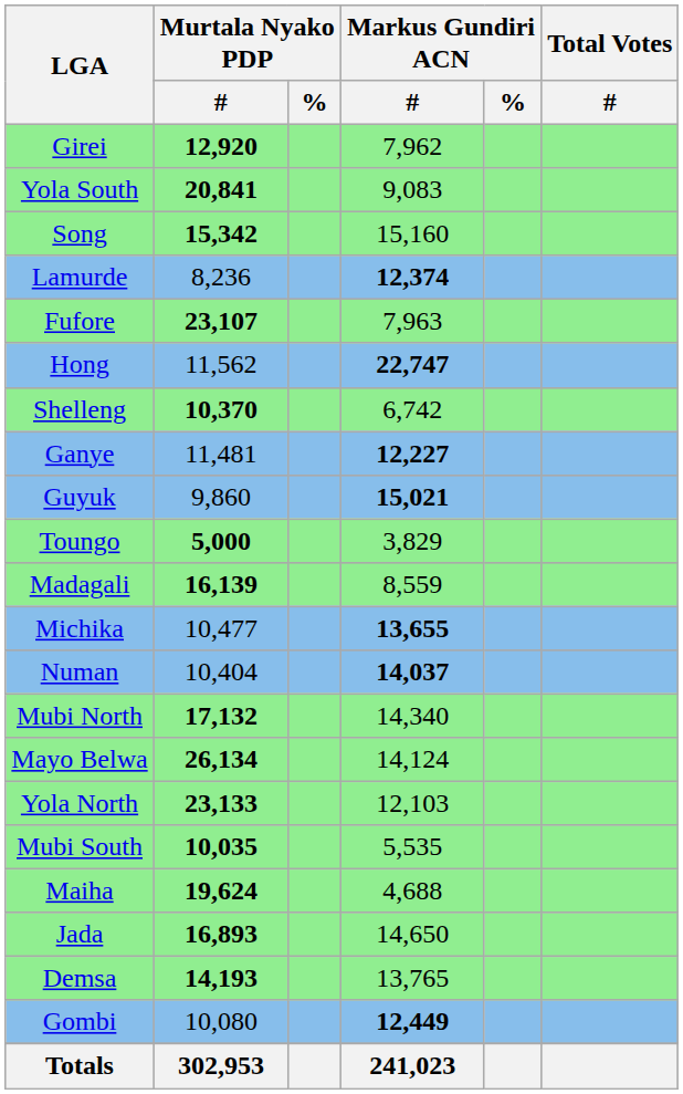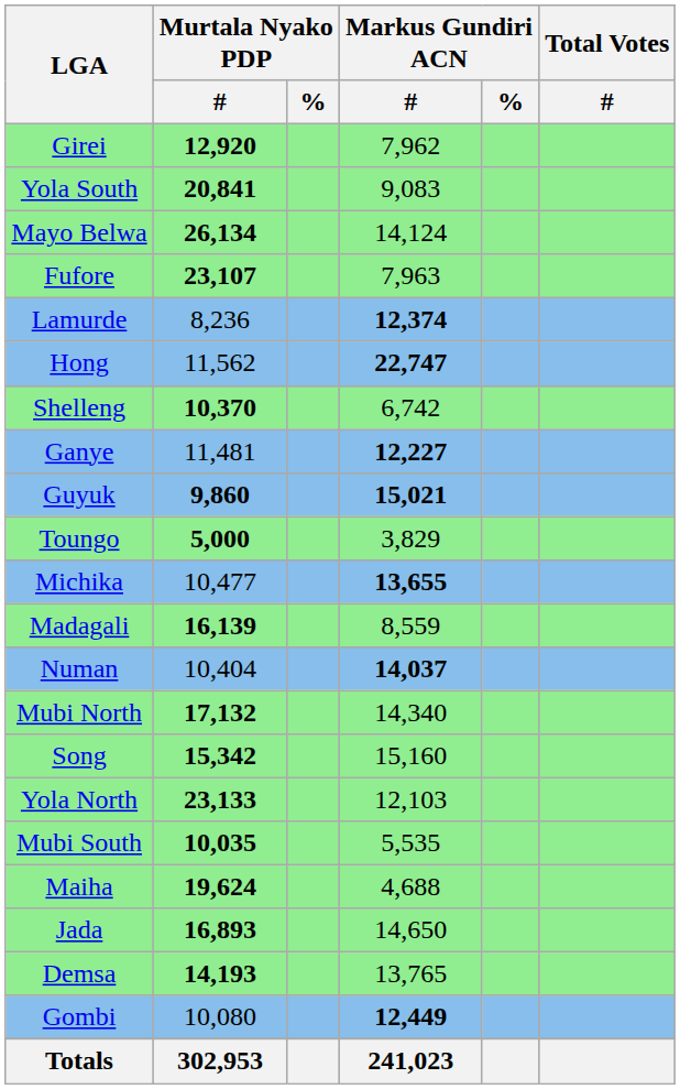 <table class="wikitable sortable" style=" font-size: 95%">
 <tr>
 <th rowspan="2">LGA</th>
 <th colspan="2">Murtala Nyako<br>PDP</th>
 <th colspan="2">Markus Gundiri<br>ACN</th>
 <th>Total Votes</th>
 </tr>
 <tr>
 <th>#</th>
 <th>%</th>
 <th>#</th>
 <th>%</th>
 <th>#</th>
 </tr>
 <tr>
 <td bgcolor=#90EE90 align="center"><a href='#'>Girei</a></td>
 <td bgcolor=#90EE90 align="center"><strong>12,920</strong></td>
 <td bgcolor=#90EE90 align="center"></td>
 <td bgcolor=#90EE90 align="center">7,962</td>
 <td bgcolor=#90EE90 align="center"></td>
 <td bgcolor=#90EE90 align="center"></td>
 </tr>
 <tr>
 <td bgcolor=#90EE90 align="center"><a href='#'>Yola South</a></td>
 <td bgcolor=#90EE90 align="center"><strong>20,841</strong></td>
 <td bgcolor=#90EE90 align="center"></td>
 <td bgcolor=#90EE90 align="center">9,083</td>
 <td bgcolor=#90EE90 align="center"></td>
 <td bgcolor=#90EE90 align="center"></td>
 </tr>
 <tr>
-<td bgcolor=#90EE90 align="center"><a href='#'>Song</a></td>
-<td bgcolor=#90EE90 align="center"><strong>15,342</strong></td>
+<td bgcolor=#90EE90 align="center"><a href='#'>Mayo Belwa</a></td>
+<td bgcolor=#90EE90 align="center"><strong>26,134</strong></td>
 <td bgcolor=#90EE90 align="center"></td>
-<td bgcolor=#90EE90 align="center">15,160</td>
+<td bgcolor=#90EE90 align="center">14,124</td>
+<td bgcolor=#90EE90 align="center"></td>
+<td bgcolor=#90EE90 align="center"></td>
+</tr>
+<tr>
+<td bgcolor=#90EE90 align="center"><a href='#'>Fufore</a></td>
+<td bgcolor=#90EE90 align="center"><strong>23,107</strong></td>
+<td bgcolor=#90EE90 align="center"></td>
+<td bgcolor=#90EE90 align="center">7,963</td>
 <td bgcolor=#90EE90 align="center"></td>
 <td bgcolor=#90EE90 align="center"></td>
 </tr>
 <tr>
 <td bgcolor=#87BEEB align="center"><a href='#'>Lamurde</a></td>
 <td bgcolor=#87BEEB align="center">8,236</td>
 <td bgcolor=#87BEEB align="center"></td>
 <td bgcolor=#87BEEB align="center"><strong>12,374</strong></td>
 <td bgcolor=#87BEEB align="center"></td>
 <td bgcolor=#87BEEB align="center"></td>
-</tr>
-<tr>
-<td bgcolor=#90EE90 align="center"><a href='#'>Fufore</a></td>
-<td bgcolor=#90EE90 align="center"><strong>23,107</strong></td>
-<td bgcolor=#90EE90 align="center"></td>
-<td bgcolor=#90EE90 align="center">7,963</td>
-<td bgcolor=#90EE90 align="center"></td>
-<td bgcolor=#90EE90 align="center"></td>
 </tr>
 <tr>
 <td bgcolor=#87BEEB align="center"><a href='#'>Hong</a></td>
 <td bgcolor=#87BEEB align="center">11,562</td>
 <td bgcolor=#87BEEB align="center"></td>
 <td bgcolor=#87BEEB align="center"><strong>22,747</strong></td>
 <td bgcolor=#87BEEB align="center"></td>
 <td bgcolor=#87BEEB align="center"></td>
 </tr>
 <tr>
 <td bgcolor=#90EE90 align="center"><a href='#'>Shelleng</a></td>
 <td bgcolor=#90EE90 align="center"><strong>10,370</strong></td>
 <td bgcolor=#90EE90 align="center"></td>
 <td bgcolor=#90EE90 align="center">6,742</td>
 <td bgcolor=#90EE90 align="center"></td>
 <td bgcolor=#90EE90 align="center"></td>
 </tr>
 <tr>
 <td bgcolor=#87BEEB align="center"><a href='#'>Ganye</a></td>
 <td bgcolor=#87BEEB align="center">11,481</td>
 <td bgcolor=#87BEEB align="center"></td>
 <td bgcolor=#87BEEB align="center"><strong>12,227</strong></td>
 <td bgcolor=#87BEEB align="center"></td>
 <td bgcolor=#87BEEB align="center"></td>
 </tr>
 <tr>
 <td bgcolor=#87BEEB align="center"><a href='#'>Guyuk</a></td>
-<td bgcolor=#87BEEB align="center">9,860</td>
+<td bgcolor=#87BEEB align="center"><strong>9,860</strong></td>
 <td bgcolor=#87BEEB align="center"></td>
 <td bgcolor=#87BEEB align="center"><strong>15,021</strong></td>
 <td bgcolor=#87BEEB align="center"></td>
 <td bgcolor=#87BEEB align="center"></td>
 </tr>
 <tr>
 <td bgcolor=#90EE90 align="center"><a href='#'>Toungo</a></td>
 <td bgcolor=#90EE90 align="center"><strong>5,000</strong></td>
 <td bgcolor=#90EE90 align="center"></td>
 <td bgcolor=#90EE90 align="center">3,829</td>
 <td bgcolor=#90EE90 align="center"></td>
 <td bgcolor=#90EE90 align="center"></td>
 </tr>
 <tr>
+<td bgcolor=#87BEEB align="center"><a href='#'>Michika</a></td>
+<td bgcolor=#87BEEB align="center">10,477</td>
+<td bgcolor=#87BEEB align="center"></td>
+<td bgcolor=#87BEEB align="center"><strong>13,655</strong></td>
+<td bgcolor=#87BEEB align="center"></td>
+<td bgcolor=#87BEEB align="center"></td>
+</tr>
+<tr>
 <td bgcolor=#90EE90 align="center"><a href='#'>Madagali</a></td>
 <td bgcolor=#90EE90 align="center"><strong>16,139</strong></td>
 <td bgcolor=#90EE90 align="center"></td>
 <td bgcolor=#90EE90 align="center">8,559</td>
 <td bgcolor=#90EE90 align="center"></td>
 <td bgcolor=#90EE90 align="center"></td>
-</tr>
-<tr>
-<td bgcolor=#87BEEB align="center"><a href='#'>Michika</a></td>
-<td bgcolor=#87BEEB align="center">10,477</td>
-<td bgcolor=#87BEEB align="center"></td>
-<td bgcolor=#87BEEB align="center"><strong>13,655</strong></td>
-<td bgcolor=#87BEEB align="center"></td>
-<td bgcolor=#87BEEB align="center"></td>
 </tr>
 <tr>
 <td bgcolor=#87BEEB align="center"><a href='#'>Numan</a></td>
 <td bgcolor=#87BEEB align="center">10,404</td>
 <td bgcolor=#87BEEB align="center"></td>
 <td bgcolor=#87BEEB align="center"><strong>14,037</strong></td>
 <td bgcolor=#87BEEB align="center"></td>
 <td bgcolor=#87BEEB align="center"></td>
 </tr>
 <tr>
 <td bgcolor=#90EE90 align="center"><a href='#'>Mubi North</a></td>
 <td bgcolor=#90EE90 align="center"><strong>17,132</strong></td>
 <td bgcolor=#90EE90 align="center"></td>
 <td bgcolor=#90EE90 align="center">14,340</td>
 <td bgcolor=#90EE90 align="center"></td>
 <td bgcolor=#90EE90 align="center"></td>
 </tr>
 <tr>
-<td bgcolor=#90EE90 align="center"><a href='#'>Mayo Belwa</a></td>
-<td bgcolor=#90EE90 align="center"><strong>26,134</strong></td>
+<td bgcolor=#90EE90 align="center"><a href='#'>Song</a></td>
+<td bgcolor=#90EE90 align="center"><strong>15,342</strong></td>
 <td bgcolor=#90EE90 align="center"></td>
-<td bgcolor=#90EE90 align="center">14,124</td>
+<td bgcolor=#90EE90 align="center">15,160</td>
 <td bgcolor=#90EE90 align="center"></td>
 <td bgcolor=#90EE90 align="center"></td>
 </tr>
 <tr>
 <td bgcolor=#90EE90 align="center"><a href='#'>Yola North</a></td>
 <td bgcolor=#90EE90 align="center"><strong>23,133</strong></td>
 <td bgcolor=#90EE90 align="center"></td>
 <td bgcolor=#90EE90 align="center">12,103</td>
 <td bgcolor=#90EE90 align="center"></td>
 <td bgcolor=#90EE90 align="center"></td>
 </tr>
 <tr>
 <td bgcolor=#90EE90 align="center"><a href='#'>Mubi South</a></td>
 <td bgcolor=#90EE90 align="center"><strong>10,035</strong></td>
 <td bgcolor=#90EE90 align="center"></td>
 <td bgcolor=#90EE90 align="center">5,535</td>
 <td bgcolor=#90EE90 align="center"></td>
 <td bgcolor=#90EE90 align="center"></td>
 </tr>
 <tr>
 <td bgcolor=#90EE90 align="center"><a href='#'>Maiha</a></td>
 <td bgcolor=#90EE90 align="center"><strong>19,624</strong></td>
 <td bgcolor=#90EE90 align="center"></td>
 <td bgcolor=#90EE90 align="center">4,688</td>
 <td bgcolor=#90EE90 align="center"></td>
 <td bgcolor=#90EE90 align="center"></td>
 </tr>
 <tr>
 <td bgcolor=#90EE90 align="center"><a href='#'>Jada</a></td>
 <td bgcolor=#90EE90 align="center"><strong>16,893</strong></td>
 <td bgcolor=#90EE90 align="center"></td>
 <td bgcolor=#90EE90 align="center">14,650</td>
 <td bgcolor=#90EE90 align="center"></td>
 <td bgcolor=#90EE90 align="center"></td>
 </tr>
 <tr>
 <td bgcolor=#90EE90 align="center"><a href='#'>Demsa</a></td>
 <td bgcolor=#90EE90 align="center"><strong>14,193</strong></td>
 <td bgcolor=#90EE90 align="center"></td>
 <td bgcolor=#90EE90 align="center">13,765</td>
 <td bgcolor=#90EE90 align="center"></td>
 <td bgcolor=#90EE90 align="center"></td>
 </tr>
 <tr>
 <td bgcolor=#87BEEB align="center"><a href='#'>Gombi</a></td>
 <td bgcolor=#87BEEB align="center">10,080</td>
 <td bgcolor=#87BEEB align="center"></td>
 <td bgcolor=#87BEEB align="center"><strong>12,449</strong></td>
 <td bgcolor=#87BEEB align="center"></td>
 <td bgcolor=#87BEEB align="center"></td>
 </tr>
 <tr>
 </tr>
 <tr>
 <th>Totals</th>
 <th><strong>302,953</strong></th>
 <th></th>
 <th><strong>241,023</strong></th>
 <th></th>
 <th></th>
 </tr>
 </table>
